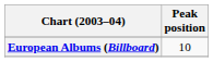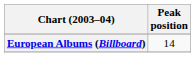 <table class="wikitable sortable plainrowheaders" style="text-align:center">
 <tr>
 <th scope="col">Chart (2003–04)</th>
 <th scope="col">Peak<br>position</th>
 </tr>
 <tr>
 </tr>
 <tr>
 </tr>
 <tr>
 </tr>
 <tr>
 </tr>
 <tr>
 </tr>
 <tr>
 </tr>
 <tr>
 <th scope="row"><a href='#'>European Albums</a> (<em><a href='#'>Billboard</a></em>)</th>
-<td>10</td>
+<td>14</td>
 </tr>
 <tr>
 </tr>
 <tr>
 </tr>
 <tr>
 </tr>
 <tr>
 </tr>
 <tr>
 </tr>
 <tr>
 </tr>
 <tr>
 </tr>
 <tr>
 </tr>
 <tr>
 </tr>
 <tr>
 </tr>
 <tr>
 </tr>
 <tr>
 </tr>
 <tr>
 </tr>
 <tr>
 </tr>
 </table>
